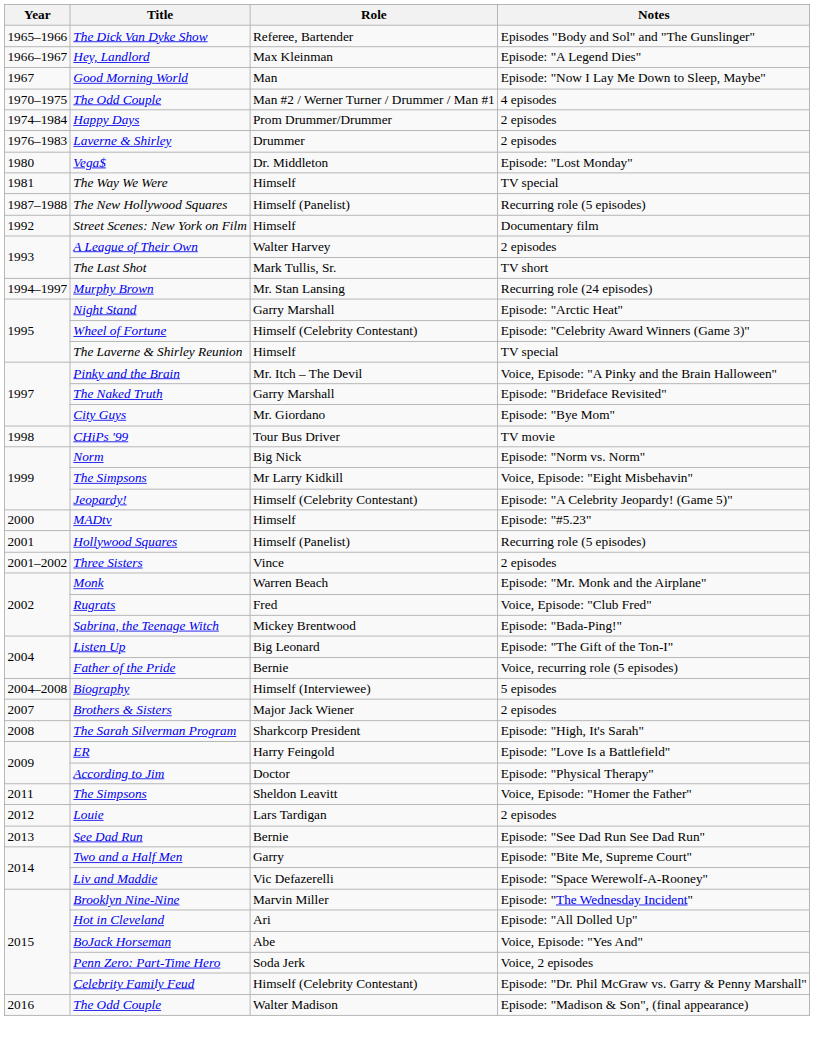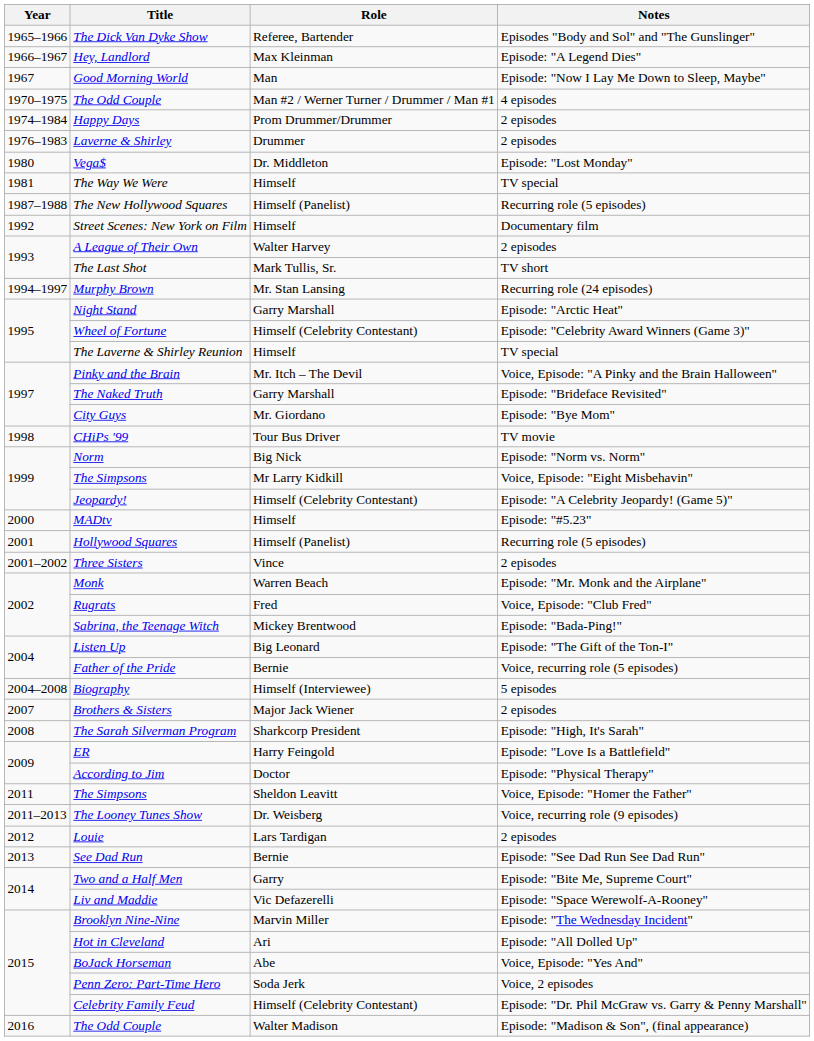 <table class="wikitable sortable">
 <tr>
 <th>Year</th>
 <th>Title</th>
 <th>Role</th>
 <th>Notes</th>
 </tr>
 <tr>
 <td>1965–1966</td>
 <td><em><a href='#'>The Dick Van Dyke Show</a></em></td>
 <td>Referee, Bartender</td>
 <td>Episodes "Body and Sol" and "The Gunslinger"</td>
 </tr>
 <tr>
 <td>1966–1967</td>
 <td><em><a href='#'>Hey, Landlord</a></em></td>
 <td>Max Kleinman</td>
 <td>Episode: "A Legend Dies"</td>
 </tr>
 <tr>
 <td>1967</td>
 <td><em><a href='#'>Good Morning World</a></em></td>
 <td>Man</td>
 <td>Episode: "Now I Lay Me Down to Sleep, Maybe"</td>
 </tr>
 <tr>
 <td>1970–1975</td>
 <td><em><a href='#'>The Odd Couple</a></em></td>
 <td>Man #2 / Werner Turner / Drummer / Man #1</td>
 <td>4 episodes</td>
 </tr>
 <tr>
 <td>1974–1984</td>
 <td><em><a href='#'>Happy Days</a></em></td>
 <td>Prom Drummer/Drummer</td>
 <td>2 episodes</td>
 </tr>
 <tr>
 <td>1976–1983</td>
 <td><em><a href='#'>Laverne & Shirley</a></em></td>
 <td>Drummer</td>
 <td>2 episodes</td>
 </tr>
 <tr>
 <td>1980</td>
 <td><em><a href='#'>Vega$</a></em></td>
 <td>Dr. Middleton</td>
 <td>Episode: "Lost Monday"</td>
 </tr>
 <tr>
 <td>1981</td>
 <td><em>The Way We Were</em></td>
 <td>Himself</td>
 <td>TV special</td>
 </tr>
 <tr>
 <td>1987–1988</td>
 <td><em>The New Hollywood Squares</em></td>
 <td>Himself (Panelist)</td>
 <td>Recurring role (5 episodes)</td>
 </tr>
 <tr>
 <td>1992</td>
 <td><em>Street Scenes: New York on Film</em></td>
 <td>Himself</td>
 <td>Documentary film</td>
 </tr>
 <tr>
 <td rowspan=2>1993</td>
 <td><em><a href='#'>A League of Their Own</a></em></td>
 <td>Walter Harvey</td>
 <td>2 episodes</td>
 </tr>
 <tr>
 <td><em>The Last Shot</em></td>
 <td>Mark Tullis, Sr.</td>
 <td>TV short</td>
 </tr>
 <tr>
 <td>1994–1997</td>
 <td><em><a href='#'>Murphy Brown</a></em></td>
 <td>Mr. Stan Lansing</td>
 <td>Recurring role (24 episodes)</td>
 </tr>
 <tr>
 <td rowspan=3>1995</td>
 <td><em><a href='#'>Night Stand</a></em></td>
 <td>Garry Marshall</td>
 <td>Episode: "Arctic Heat"</td>
 </tr>
 <tr>
 <td><em><a href='#'>Wheel of Fortune</a></em></td>
 <td>Himself (Celebrity Contestant)</td>
 <td>Episode: "Celebrity Award Winners (Game 3)"</td>
 </tr>
 <tr>
 <td><em>The Laverne & Shirley Reunion</em></td>
 <td>Himself</td>
 <td>TV special</td>
 </tr>
 <tr>
 <td rowspan=3>1997</td>
 <td><em><a href='#'>Pinky and the Brain</a></em></td>
 <td>Mr. Itch – The Devil</td>
 <td>Voice, Episode: "A Pinky and the Brain Halloween"</td>
 </tr>
 <tr>
 <td><em><a href='#'>The Naked Truth</a></em></td>
 <td>Garry Marshall</td>
 <td>Episode: "Brideface Revisited"</td>
 </tr>
 <tr>
 <td><em><a href='#'>City Guys</a></em></td>
 <td>Mr. Giordano</td>
 <td>Episode: "Bye Mom"</td>
 </tr>
 <tr>
 <td>1998</td>
 <td><em><a href='#'>CHiPs '99</a></em></td>
 <td>Tour Bus Driver</td>
 <td>TV movie</td>
 </tr>
 <tr>
 <td rowspan=3>1999</td>
 <td><em><a href='#'>Norm</a></em></td>
 <td>Big Nick</td>
 <td>Episode: "Norm vs. Norm"</td>
 </tr>
 <tr>
 <td><em><a href='#'>The Simpsons</a></em></td>
 <td>Mr Larry Kidkill</td>
 <td>Voice, Episode: "Eight Misbehavin"</td>
 </tr>
 <tr>
 <td><em><a href='#'>Jeopardy!</a></em></td>
 <td>Himself (Celebrity Contestant)</td>
 <td>Episode: "A Celebrity Jeopardy! (Game 5)"</td>
 </tr>
 <tr>
 <td>2000</td>
 <td><em><a href='#'>MADtv</a></em></td>
 <td>Himself</td>
 <td>Episode: "#5.23"</td>
 </tr>
 <tr>
 <td>2001</td>
 <td><em><a href='#'>Hollywood Squares</a></em></td>
 <td>Himself (Panelist)</td>
 <td>Recurring role (5 episodes)</td>
 </tr>
 <tr>
 <td>2001–2002</td>
 <td><em><a href='#'>Three Sisters</a></em></td>
 <td>Vince</td>
 <td>2 episodes</td>
 </tr>
 <tr>
 <td rowspan=3>2002</td>
 <td><em><a href='#'>Monk</a></em></td>
 <td>Warren Beach</td>
 <td>Episode: "Mr. Monk and the Airplane"</td>
 </tr>
 <tr>
 <td><em><a href='#'>Rugrats</a></em></td>
 <td>Fred</td>
 <td>Voice, Episode: "Club Fred"</td>
 </tr>
 <tr>
 <td><em><a href='#'>Sabrina, the Teenage Witch</a></em></td>
 <td>Mickey Brentwood</td>
 <td>Episode: "Bada-Ping!"</td>
 </tr>
 <tr>
 <td rowspan=2>2004</td>
 <td><em><a href='#'>Listen Up</a></em></td>
 <td>Big Leonard</td>
 <td>Episode: "The Gift of the Ton-I"</td>
 </tr>
 <tr>
 <td><em><a href='#'>Father of the Pride</a></em></td>
 <td>Bernie</td>
 <td>Voice, recurring role (5 episodes)</td>
 </tr>
 <tr>
 <td>2004–2008</td>
 <td><em><a href='#'>Biography</a></em></td>
 <td>Himself (Interviewee)</td>
 <td>5 episodes</td>
 </tr>
 <tr>
 <td>2007</td>
 <td><em><a href='#'>Brothers & Sisters</a></em></td>
 <td>Major Jack Wiener</td>
 <td>2 episodes</td>
 </tr>
 <tr>
 <td>2008</td>
 <td><em><a href='#'>The Sarah Silverman Program</a></em></td>
 <td>Sharkcorp President</td>
 <td>Episode: "High, It's Sarah"</td>
 </tr>
 <tr>
 <td rowspan=2>2009</td>
 <td><em><a href='#'>ER</a></em></td>
 <td>Harry Feingold</td>
 <td>Episode: "Love Is a Battlefield"</td>
 </tr>
 <tr>
 <td><em><a href='#'>According to Jim</a></em></td>
 <td>Doctor</td>
 <td>Episode: "Physical Therapy"</td>
 </tr>
 <tr>
 <td>2011</td>
 <td><em><a href='#'>The Simpsons</a></em></td>
 <td>Sheldon Leavitt</td>
 <td>Voice, Episode: "Homer the Father"</td>
 </tr>
 <tr>
+<td>2011–2013</td>
+<td><em><a href='#'>The Looney Tunes Show</a></em></td>
+<td>Dr. Weisberg</td>
+<td>Voice, recurring role (9 episodes)</td>
+</tr>
+<tr>
 <td>2012</td>
 <td><em><a href='#'>Louie</a></em></td>
 <td>Lars Tardigan</td>
 <td>2 episodes</td>
 </tr>
 <tr>
 <td>2013</td>
 <td><em><a href='#'>See Dad Run</a></em></td>
 <td>Bernie</td>
 <td>Episode: "See Dad Run See Dad Run"</td>
 </tr>
 <tr>
 <td rowspan=2>2014</td>
 <td><em><a href='#'>Two and a Half Men</a></em></td>
 <td>Garry</td>
 <td>Episode: "Bite Me, Supreme Court"</td>
 </tr>
 <tr>
 <td><em><a href='#'>Liv and Maddie</a></em></td>
 <td>Vic Defazerelli</td>
 <td>Episode: "Space Werewolf-A-Rooney"</td>
 </tr>
 <tr>
 <td rowspan=5>2015</td>
 <td><em><a href='#'>Brooklyn Nine-Nine</a></em></td>
 <td>Marvin Miller</td>
 <td>Episode: "<a href='#'>The Wednesday Incident</a>"</td>
 </tr>
 <tr>
 <td><em><a href='#'>Hot in Cleveland</a></em></td>
 <td>Ari</td>
 <td>Episode: "All Dolled Up"</td>
 </tr>
 <tr>
 <td><em><a href='#'>BoJack Horseman</a></em></td>
 <td>Abe</td>
 <td>Voice, Episode: "Yes And"</td>
 </tr>
 <tr>
 <td><em><a href='#'>Penn Zero: Part-Time Hero</a></em></td>
 <td>Soda Jerk</td>
 <td>Voice, 2 episodes</td>
 </tr>
 <tr>
 <td><em><a href='#'>Celebrity Family Feud</a></em></td>
 <td>Himself (Celebrity Contestant)</td>
 <td>Episode: "Dr. Phil McGraw vs. Garry & Penny Marshall"</td>
 </tr>
 <tr>
 <td>2016</td>
 <td><em><a href='#'>The Odd Couple</a></em></td>
 <td>Walter Madison</td>
 <td>Episode: "Madison & Son", (final appearance)</td>
 </tr>
 </table>
